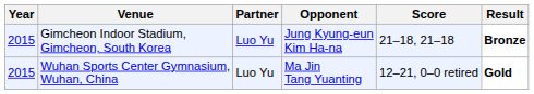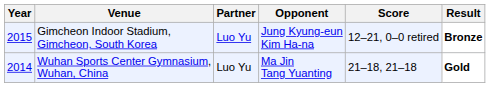 <table class="sortable wikitable" style="font-size: 90%;">
 <tr>
 <th>Year</th>
 <th>Venue</th>
 <th>Partner</th>
 <th>Opponent</th>
 <th>Score</th>
 <th>Result</th>
 </tr>
 <tr style="background:#ECF2FF">
 <td align="center"><a href='#'>2015</a></td>
 <td align="left">Gimcheon Indoor Stadium,<br><a href='#'>Gimcheon, South Korea</a></td>
 <td align="left"> <a href='#'>Luo Yu</a></td>
 <td align="left"> <a href='#'>Jung Kyung-eun</a> <br>  <a href='#'>Kim Ha-na</a></td>
-<td align="left">21–18, 21–18</td>
+<td align="left">12–21, 0–0 retired</td>
 <td style="text-align:left; background:white"> <strong>Bronze</strong></td>
 </tr>
 <tr style="background:#ECF2FF">
-<td align="center"><a href='#'>2015</a></td>
+<td align="center"><a href='#'>2014</a></td>
 <td align="left"><a href='#'>Wuhan Sports Center Gymnasium</a>,<br><a href='#'>Wuhan, China</a></td>
 <td align="left"> Luo Yu</td>
 <td align="left"> <a href='#'>Ma Jin</a> <br>  <a href='#'>Tang Yuanting</a></td>
-<td align="left">12–21, 0–0 retired</td>
+<td align="left">21–18, 21–18</td>
 <td style="text-align:left; background:white"> <strong>Gold</strong></td>
 </tr>
 </table>
